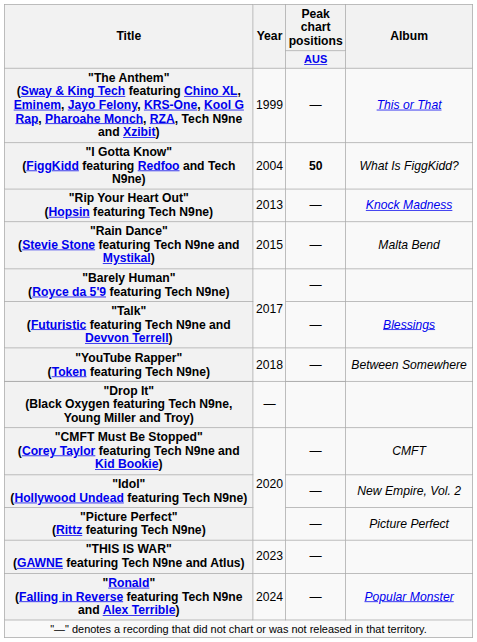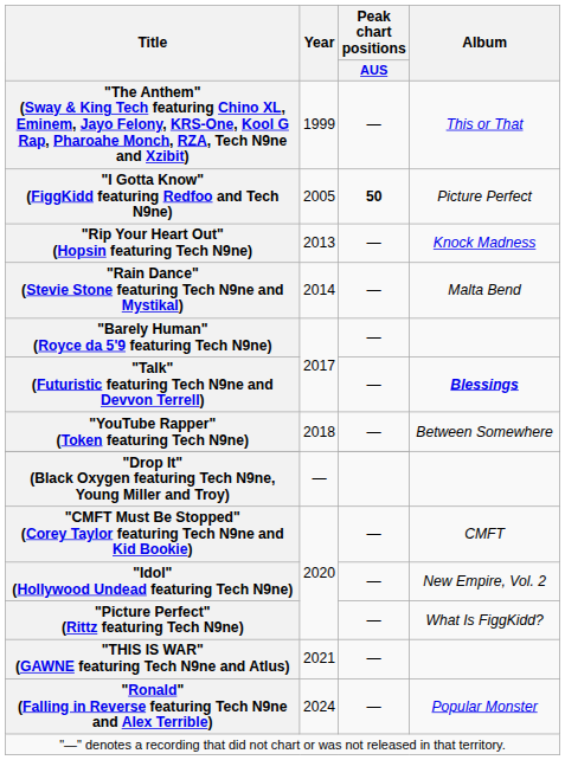 <table class="wikitable plainrowheaders" style="text-align:center;">
 <tr>
 <th scope="col" rowspan="2" style="width:20em;">Title</th>
 <th scope="col" rowspan="2" style="width:1em;">Year</th>
 <th scope="col" colspan="1">Peak chart positions</th>
 <th scope="col" rowspan="2" style="width:10em;">Album</th>
 </tr>
 <tr>
 <th scope="col" style="width:3em;font-size:90%;"><a href='#'>AUS</a><br></th>
 </tr>
 <tr>
 <th scope="row">"The Anthem"<br><span>(<a href='#'>Sway & King Tech</a> featuring <a href='#'>Chino XL</a>, <a href='#'>Eminem</a>, <a href='#'>Jayo Felony</a>, <a href='#'>KRS-One</a>, <a href='#'>Kool G Rap</a>, <a href='#'>Pharoahe Monch</a>, <a href='#'>RZA</a>, Tech N9ne and <a href='#'>Xzibit</a>)</span></th>
 <td>1999</td>
 <td>—</td>
 <td><em><a href='#'>This or That</a></em></td>
 </tr>
 <tr>
 <th scope="row">"I Gotta Know"<br><span>(<a href='#'>FiggKidd</a> featuring <a href='#'>Redfoo</a> and Tech N9ne)</span></th>
-<td>2004</td>
+<td>2005</td>
 <td><strong>50</strong></td>
-<td><em>What Is FiggKidd?</em></td>
+<td><em>Picture Perfect</em></td>
 </tr>
 <tr>
 <th scope="row">"Rip Your Heart Out"<br><span>(<a href='#'>Hopsin</a> featuring Tech N9ne)</span></th>
 <td>2013</td>
 <td>—</td>
 <td><em><a href='#'>Knock Madness</a></em></td>
 </tr>
 <tr>
 <th scope="row">"Rain Dance"<br><span>(<a href='#'>Stevie Stone</a> featuring Tech N9ne and <a href='#'>Mystikal</a>)</span></th>
-<td>2015</td>
+<td>2014</td>
 <td>—</td>
 <td><em>Malta Bend</em></td>
 </tr>
 <tr>
 <th scope="row">"Barely Human"<br><span>(<a href='#'>Royce da 5'9</a> featuring Tech N9ne)</span></th>
 <td rowspan="2">2017</td>
 <td>—</td>
 <td></td>
 </tr>
 <tr>
 <th scope="row">"Talk"<br><span>(<a href='#'>Futuristic</a> featuring Tech N9ne and <a href='#'>Devvon Terrell</a>)</span></th>
 <td>—</td>
-<td><em><a href='#'>Blessings</a></em></td>
+<td><strong><em><a href='#'>Blessings</a></em></strong></td>
 </tr>
 <tr>
 <th scope="row">"YouTube Rapper"<br><span>(<a href='#'>Token</a> featuring Tech N9ne)</span></th>
 <td rowspan="2">2018</td>
 <td>—</td>
 <td><em>Between Somewhere</em></td>
 </tr>
 <tr>
 </tr>
 <tr>
 <th scope="row">"Drop It"<br><span>(Black Oxygen featuring Tech N9ne, Young Miller and Troy)</span></th>
 <td>—</td>
 <td></td>
 </tr>
 <tr>
 <th scope="row">"CMFT Must Be Stopped"<br><span>(<a href='#'>Corey Taylor</a> featuring Tech N9ne and <a href='#'>Kid Bookie</a>)</span></th>
 <td rowspan="3">2020</td>
 <td>—</td>
 <td><em>CMFT</em></td>
 </tr>
 <tr>
 <th scope="row">"Idol"<br><span>(<a href='#'>Hollywood Undead</a> featuring Tech N9ne)</span></th>
 <td>—</td>
 <td><em>New Empire, Vol. 2</em></td>
 </tr>
 <tr>
 <th scope="row">"Picture Perfect"<br><span>(<a href='#'>Rittz</a> featuring Tech N9ne)</span></th>
 <td>—</td>
-<td><em>Picture Perfect</em></td>
+<td><em>What Is FiggKidd?</em></td>
 </tr>
 <tr>
 <th scope="row">"THIS IS WAR"<br><span>(<a href='#'>GAWNE</a> featuring Tech N9ne and Atlus)</span></th>
-<td rowspan="1">2023</td>
+<td rowspan="1">2021</td>
 <td>—</td>
 <td></td>
 </tr>
 <tr>
 <th scope="row">"<a href='#'>Ronald</a>"<br><span>(<a href='#'>Falling in Reverse</a> featuring Tech N9ne and <a href='#'>Alex Terrible</a>)</span></th>
 <td rowspan="1">2024</td>
 <td>—</td>
 <td><em><a href='#'>Popular Monster</a></em></td>
 </tr>
 <tr>
 <td colspan="8" style="font-size:90%">"—" denotes a recording that did not chart or was not released in that territory.</td>
 </tr>
 </table>
